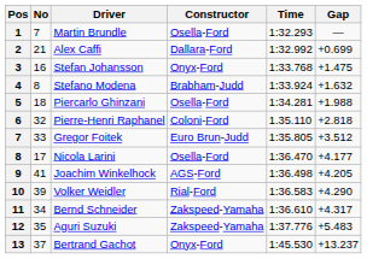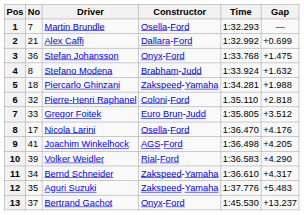 <table class="wikitable sortable" style="font-size: 95%;">
 <tr>
 <th>Pos</th>
 <th>No</th>
 <th>Driver</th>
 <th>Constructor</th>
 <th>Time</th>
 <th>Gap</th>
 </tr>
 <tr>
 <th>1</th>
 <td>7</td>
 <td> <a href='#'>Martin Brundle</a></td>
 <td><a href='#'>Osella</a>-<a href='#'>Ford</a></td>
 <td>1:32.293</td>
 <td style="text-align:center;">—</td>
 </tr>
 <tr>
 <th>2</th>
 <td>21</td>
 <td> <a href='#'>Alex Caffi</a></td>
 <td><a href='#'>Dallara</a>-<a href='#'>Ford</a></td>
 <td>1:32.992</td>
 <td>+0.699</td>
 </tr>
 <tr>
 <th>3</th>
-<td>16</td>
+<td>36</td>
 <td> <a href='#'>Stefan Johansson</a></td>
 <td><a href='#'>Onyx</a>-<a href='#'>Ford</a></td>
 <td>1:33.768</td>
 <td>+1.475</td>
 </tr>
 <tr>
 <th>4</th>
 <td>8</td>
 <td> <a href='#'>Stefano Modena</a></td>
 <td><a href='#'>Brabham</a>-<a href='#'>Judd</a></td>
 <td>1:33.924</td>
 <td>+1.632</td>
 </tr>
 <tr>
 <th>5</th>
 <td>18</td>
 <td> <a href='#'>Piercarlo Ghinzani</a></td>
-<td><a href='#'>Osella</a>-<a href='#'>Ford</a></td>
+<td><a href='#'>Zakspeed</a>-<a href='#'>Yamaha</a></td>
 <td>1:34.281</td>
 <td>+1.988</td>
 </tr>
 <tr>
 <th>6</th>
 <td>32</td>
 <td> <a href='#'>Pierre-Henri Raphanel</a></td>
 <td><a href='#'>Coloni</a>-<a href='#'>Ford</a></td>
 <td>1.35.110</td>
 <td>+2.818</td>
 </tr>
 <tr>
 <th>7</th>
 <td>33</td>
 <td> <a href='#'>Gregor Foitek</a></td>
 <td><a href='#'>Euro Brun</a>-<a href='#'>Judd</a></td>
 <td>1:35.805</td>
 <td>+3.512</td>
 </tr>
 <tr>
 <th>8</th>
 <td>17</td>
 <td> <a href='#'>Nicola Larini</a></td>
 <td><a href='#'>Osella</a>-<a href='#'>Ford</a></td>
 <td>1:36.470</td>
-<td>+4.177</td>
+<td>+4.176</td>
 </tr>
 <tr>
 <th>9</th>
 <td>41</td>
 <td> <a href='#'>Joachim Winkelhock</a></td>
 <td><a href='#'>AGS</a>-<a href='#'>Ford</a></td>
 <td>1:36.498</td>
 <td>+4.205</td>
 </tr>
 <tr>
 <th>10</th>
 <td>39</td>
 <td> <a href='#'>Volker Weidler</a></td>
 <td><a href='#'>Rial</a>-<a href='#'>Ford</a></td>
 <td>1:36.583</td>
 <td>+4.290</td>
 </tr>
 <tr>
 <th>11</th>
 <td>34</td>
 <td> <a href='#'>Bernd Schneider</a></td>
 <td><a href='#'>Zakspeed</a>-<a href='#'>Yamaha</a></td>
 <td>1:36.610</td>
 <td>+4.317</td>
 </tr>
 <tr>
 <th>12</th>
 <td>35</td>
 <td> <a href='#'>Aguri Suzuki</a></td>
 <td><a href='#'>Zakspeed</a>-<a href='#'>Yamaha</a></td>
 <td>1:37.776</td>
 <td>+5.483</td>
 </tr>
 <tr>
 <th>13</th>
 <td>37</td>
 <td> <a href='#'>Bertrand Gachot</a></td>
 <td><a href='#'>Onyx</a>-<a href='#'>Ford</a></td>
 <td>1:45.530</td>
 <td>+13.237</td>
 </tr>
 </table>
